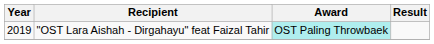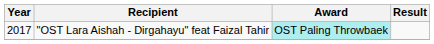 <table class="wikitable">
 <tr>
 <th>Year</th>
 <th>Recipient</th>
 <th>Award</th>
 <th>Result</th>
 </tr>
 <tr>
-<td>2019</td>
+<td>2017</td>
 <td>"OST Lara Aishah - Dirgahayu" feat Faizal Tahir</td>
 <td style="background: paleturquoise;">OST Paling Throwbaek</td>
 <td></td>
 </tr>
 <tr>
 </tr>
 </table>
